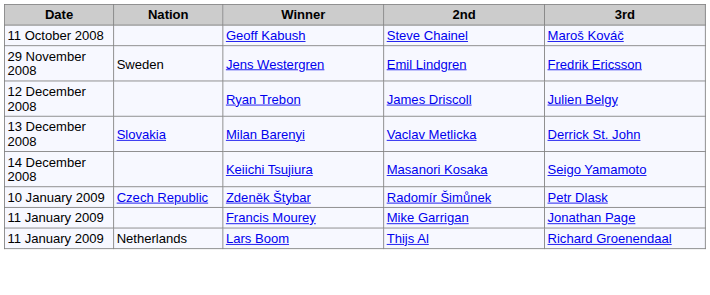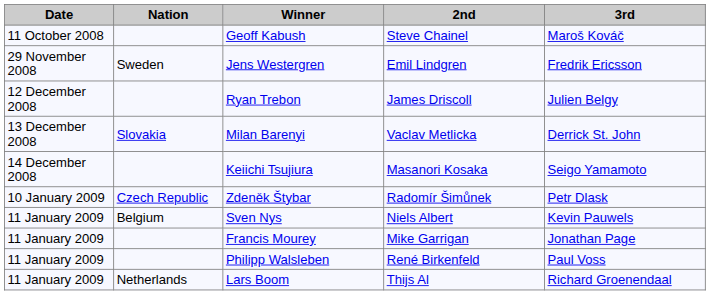 <table bgcolor="#f7f8ff" cellpadding="3" cellspacing="0" border="1" style="font-size: 95%; border: gray solid 1px; border-collapse: collapse;">
 <tr bgcolor="#CCCCCC">
 <td align="center" width="120"><strong>Date</strong></td>
 <td align="center" width="120"><strong>Nation</strong></td>
 <td align="center" width="180"><strong>Winner</strong></td>
 <td align="center" width="180"><strong>2nd</strong></td>
 <td align="center" width="180"><strong>3rd</strong></td>
 </tr>
 <tr>
 <td>11 October 2008</td>
 <td></td>
 <td><a href='#'>Geoff Kabush</a></td>
 <td><a href='#'>Steve Chainel</a></td>
 <td><a href='#'>Maroš Kováč</a></td>
 </tr>
 <tr>
 <td>29 November 2008</td>
 <td> Sweden</td>
 <td><a href='#'>Jens Westergren</a></td>
 <td><a href='#'>Emil Lindgren</a></td>
 <td><a href='#'>Fredrik Ericsson</a></td>
 </tr>
 <tr>
 <td>12 December 2008</td>
 <td></td>
 <td><a href='#'>Ryan Trebon</a></td>
 <td><a href='#'>James Driscoll</a></td>
 <td><a href='#'>Julien Belgy</a></td>
 </tr>
 <tr>
 <td>13 December 2008</td>
 <td> <a href='#'>Slovakia</a></td>
 <td><a href='#'>Milan Barenyi</a></td>
 <td><a href='#'>Vaclav Metlicka</a></td>
 <td><a href='#'>Derrick St. John</a></td>
 </tr>
 <tr>
 <td>14 December 2008</td>
 <td></td>
 <td><a href='#'>Keiichi Tsujiura</a></td>
 <td><a href='#'>Masanori Kosaka</a></td>
 <td><a href='#'>Seigo Yamamoto</a></td>
 </tr>
 <tr>
 <td>10 January 2009</td>
 <td> <a href='#'>Czech Republic</a></td>
 <td><a href='#'>Zdeněk Štybar</a></td>
 <td><a href='#'>Radomír Šimůnek</a></td>
 <td><a href='#'>Petr Dlask</a></td>
 </tr>
 <tr>
 <td>11 January 2009</td>
+<td> Belgium</td>
+<td><a href='#'>Sven Nys</a></td>
+<td><a href='#'>Niels Albert</a></td>
+<td><a href='#'>Kevin Pauwels</a></td>
+</tr>
+<tr>
+<td>11 January 2009</td>
 <td></td>
 <td><a href='#'>Francis Mourey</a></td>
 <td><a href='#'>Mike Garrigan</a></td>
 <td><a href='#'>Jonathan Page</a></td>
+</tr>
+<tr>
+<td>11 January 2009</td>
+<td></td>
+<td><a href='#'>Philipp Walsleben</a></td>
+<td><a href='#'>René Birkenfeld</a></td>
+<td><a href='#'>Paul Voss</a></td>
 </tr>
 <tr>
 <td>11 January 2009</td>
 <td> Netherlands</td>
 <td><a href='#'>Lars Boom</a></td>
 <td><a href='#'>Thijs Al</a></td>
 <td><a href='#'>Richard Groenendaal</a></td>
 </tr>
 </table>
